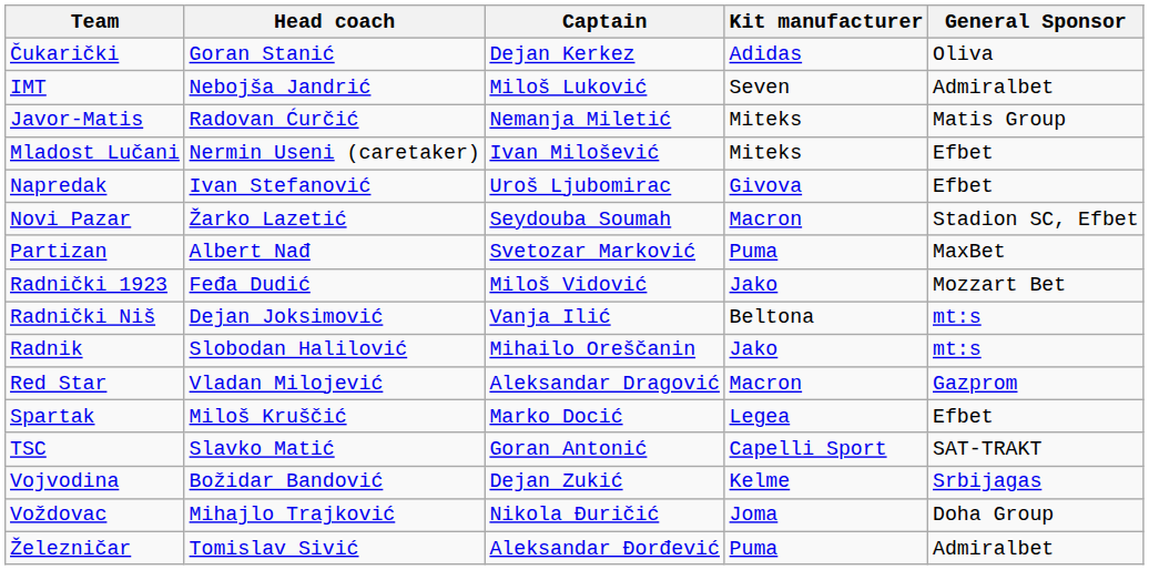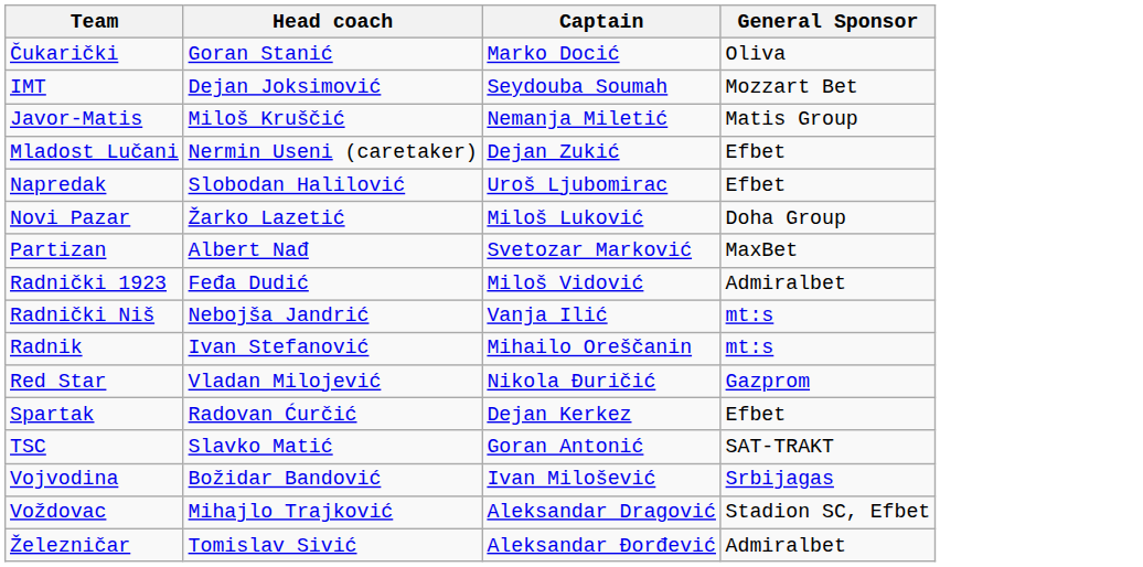 <table class="wikitable sortable" style="text-align:left">
 <tr>
 <th>Team</th>
 <th>Head coach</th>
 <th>Captain</th>
-<th>Kit manufacturer</th>
 <th>General Sponsor</th>
 </tr>
 <tr>
 <td><a href='#'>Čukarički</a></td>
 <td> <a href='#'>Goran Stanić</a></td>
-<td> <a href='#'>Dejan Kerkez</a></td>
-<td><a href='#'>Adidas</a></td>
+<td> <a href='#'>Marko Docić</a></td>
 <td>Oliva</td>
 </tr>
 <tr>
 <td><a href='#'>IMT</a></td>
-<td> <a href='#'>Nebojša Jandrić</a></td>
-<td> <a href='#'>Miloš Luković</a></td>
-<td>Seven</td>
-<td>Admiralbet</td>
+<td> <a href='#'>Dejan Joksimović</a></td>
+<td> <a href='#'>Seydouba Soumah</a></td>
+<td>Mozzart Bet</td>
 </tr>
 <tr>
 <td><a href='#'>Javor-Matis</a></td>
-<td> <a href='#'>Radovan Ćurčić</a></td>
+<td> <a href='#'>Miloš Kruščić</a></td>
 <td> <a href='#'>Nemanja Miletić</a></td>
-<td>Miteks</td>
 <td>Matis Group</td>
 </tr>
 <tr>
 <td><a href='#'>Mladost Lučani</a></td>
 <td> <a href='#'>Nermin Useni</a> (caretaker)</td>
-<td> <a href='#'>Ivan Milošević</a></td>
-<td>Miteks</td>
+<td> <a href='#'>Dejan Zukić</a></td>
 <td>Efbet</td>
 </tr>
 <tr>
 <td><a href='#'>Napredak</a></td>
-<td> <a href='#'>Ivan Stefanović</a></td>
+<td> <a href='#'>Slobodan Halilović</a></td>
 <td> <a href='#'>Uroš Ljubomirac</a></td>
-<td><a href='#'>Givova</a></td>
 <td>Efbet</td>
 </tr>
 <tr>
 <td><a href='#'>Novi Pazar</a></td>
 <td> <a href='#'>Žarko Lazetić</a></td>
-<td> <a href='#'>Seydouba Soumah</a></td>
-<td><a href='#'>Macron</a></td>
-<td>Stadion SC, Efbet</td>
+<td> <a href='#'>Miloš Luković</a></td>
+<td>Doha Group</td>
 </tr>
 <tr>
 <td><a href='#'>Partizan</a></td>
 <td> <a href='#'>Albert Nađ</a></td>
 <td> <a href='#'>Svetozar Marković</a></td>
-<td><a href='#'>Puma</a></td>
 <td>MaxBet</td>
 </tr>
 <tr>
 <td><a href='#'>Radnički 1923</a></td>
 <td> <a href='#'>Feđa Dudić</a></td>
 <td> <a href='#'>Miloš Vidović</a></td>
-<td><a href='#'>Jako</a></td>
-<td>Mozzart Bet</td>
+<td>Admiralbet</td>
 </tr>
 <tr>
 <td><a href='#'>Radnički Niš</a></td>
-<td> <a href='#'>Dejan Joksimović</a></td>
+<td> <a href='#'>Nebojša Jandrić</a></td>
 <td> <a href='#'>Vanja Ilić</a></td>
-<td>Beltona</td>
 <td><a href='#'>mt:s</a></td>
 </tr>
 <tr>
 <td><a href='#'>Radnik</a></td>
-<td> <a href='#'>Slobodan Halilović</a></td>
+<td> <a href='#'>Ivan Stefanović</a></td>
 <td> <a href='#'>Mihailo Oreščanin</a></td>
-<td><a href='#'>Jako</a></td>
 <td><a href='#'>mt:s</a></td>
 </tr>
 <tr>
 <td><a href='#'>Red Star</a></td>
 <td> <a href='#'>Vladan Milojević</a></td>
-<td> <a href='#'>Aleksandar Dragović</a></td>
-<td><a href='#'>Macron</a></td>
+<td> <a href='#'>Nikola Đuričić</a></td>
 <td><a href='#'>Gazprom</a></td>
 </tr>
 <tr>
 <td><a href='#'>Spartak</a></td>
-<td> <a href='#'>Miloš Kruščić</a></td>
-<td> <a href='#'>Marko Docić</a></td>
-<td><a href='#'>Legea</a></td>
+<td> <a href='#'>Radovan Ćurčić</a></td>
+<td> <a href='#'>Dejan Kerkez</a></td>
 <td>Efbet</td>
 </tr>
 <tr>
 <td><a href='#'>TSC</a></td>
 <td> <a href='#'>Slavko Matić</a></td>
 <td> <a href='#'>Goran Antonić</a></td>
-<td><a href='#'>Capelli Sport</a></td>
 <td>SAT-TRAKT</td>
 </tr>
 <tr>
 <td><a href='#'>Vojvodina</a></td>
 <td> <a href='#'>Božidar Bandović</a></td>
-<td> <a href='#'>Dejan Zukić</a></td>
-<td><a href='#'>Kelme</a></td>
+<td> <a href='#'>Ivan Milošević</a></td>
 <td><a href='#'>Srbijagas</a></td>
 </tr>
 <tr>
 <td><a href='#'>Voždovac</a></td>
 <td> <a href='#'>Mihajlo Trajković</a></td>
-<td> <a href='#'>Nikola Đuričić</a></td>
-<td><a href='#'>Joma</a></td>
-<td>Doha Group</td>
+<td> <a href='#'>Aleksandar Dragović</a></td>
+<td>Stadion SC, Efbet</td>
 </tr>
 <tr>
 <td><a href='#'>Železničar</a></td>
 <td> <a href='#'>Tomislav Sivić</a></td>
 <td> <a href='#'>Aleksandar Đorđević</a></td>
-<td><a href='#'>Puma</a></td>
 <td>Admiralbet</td>
 </tr>
 </table>
